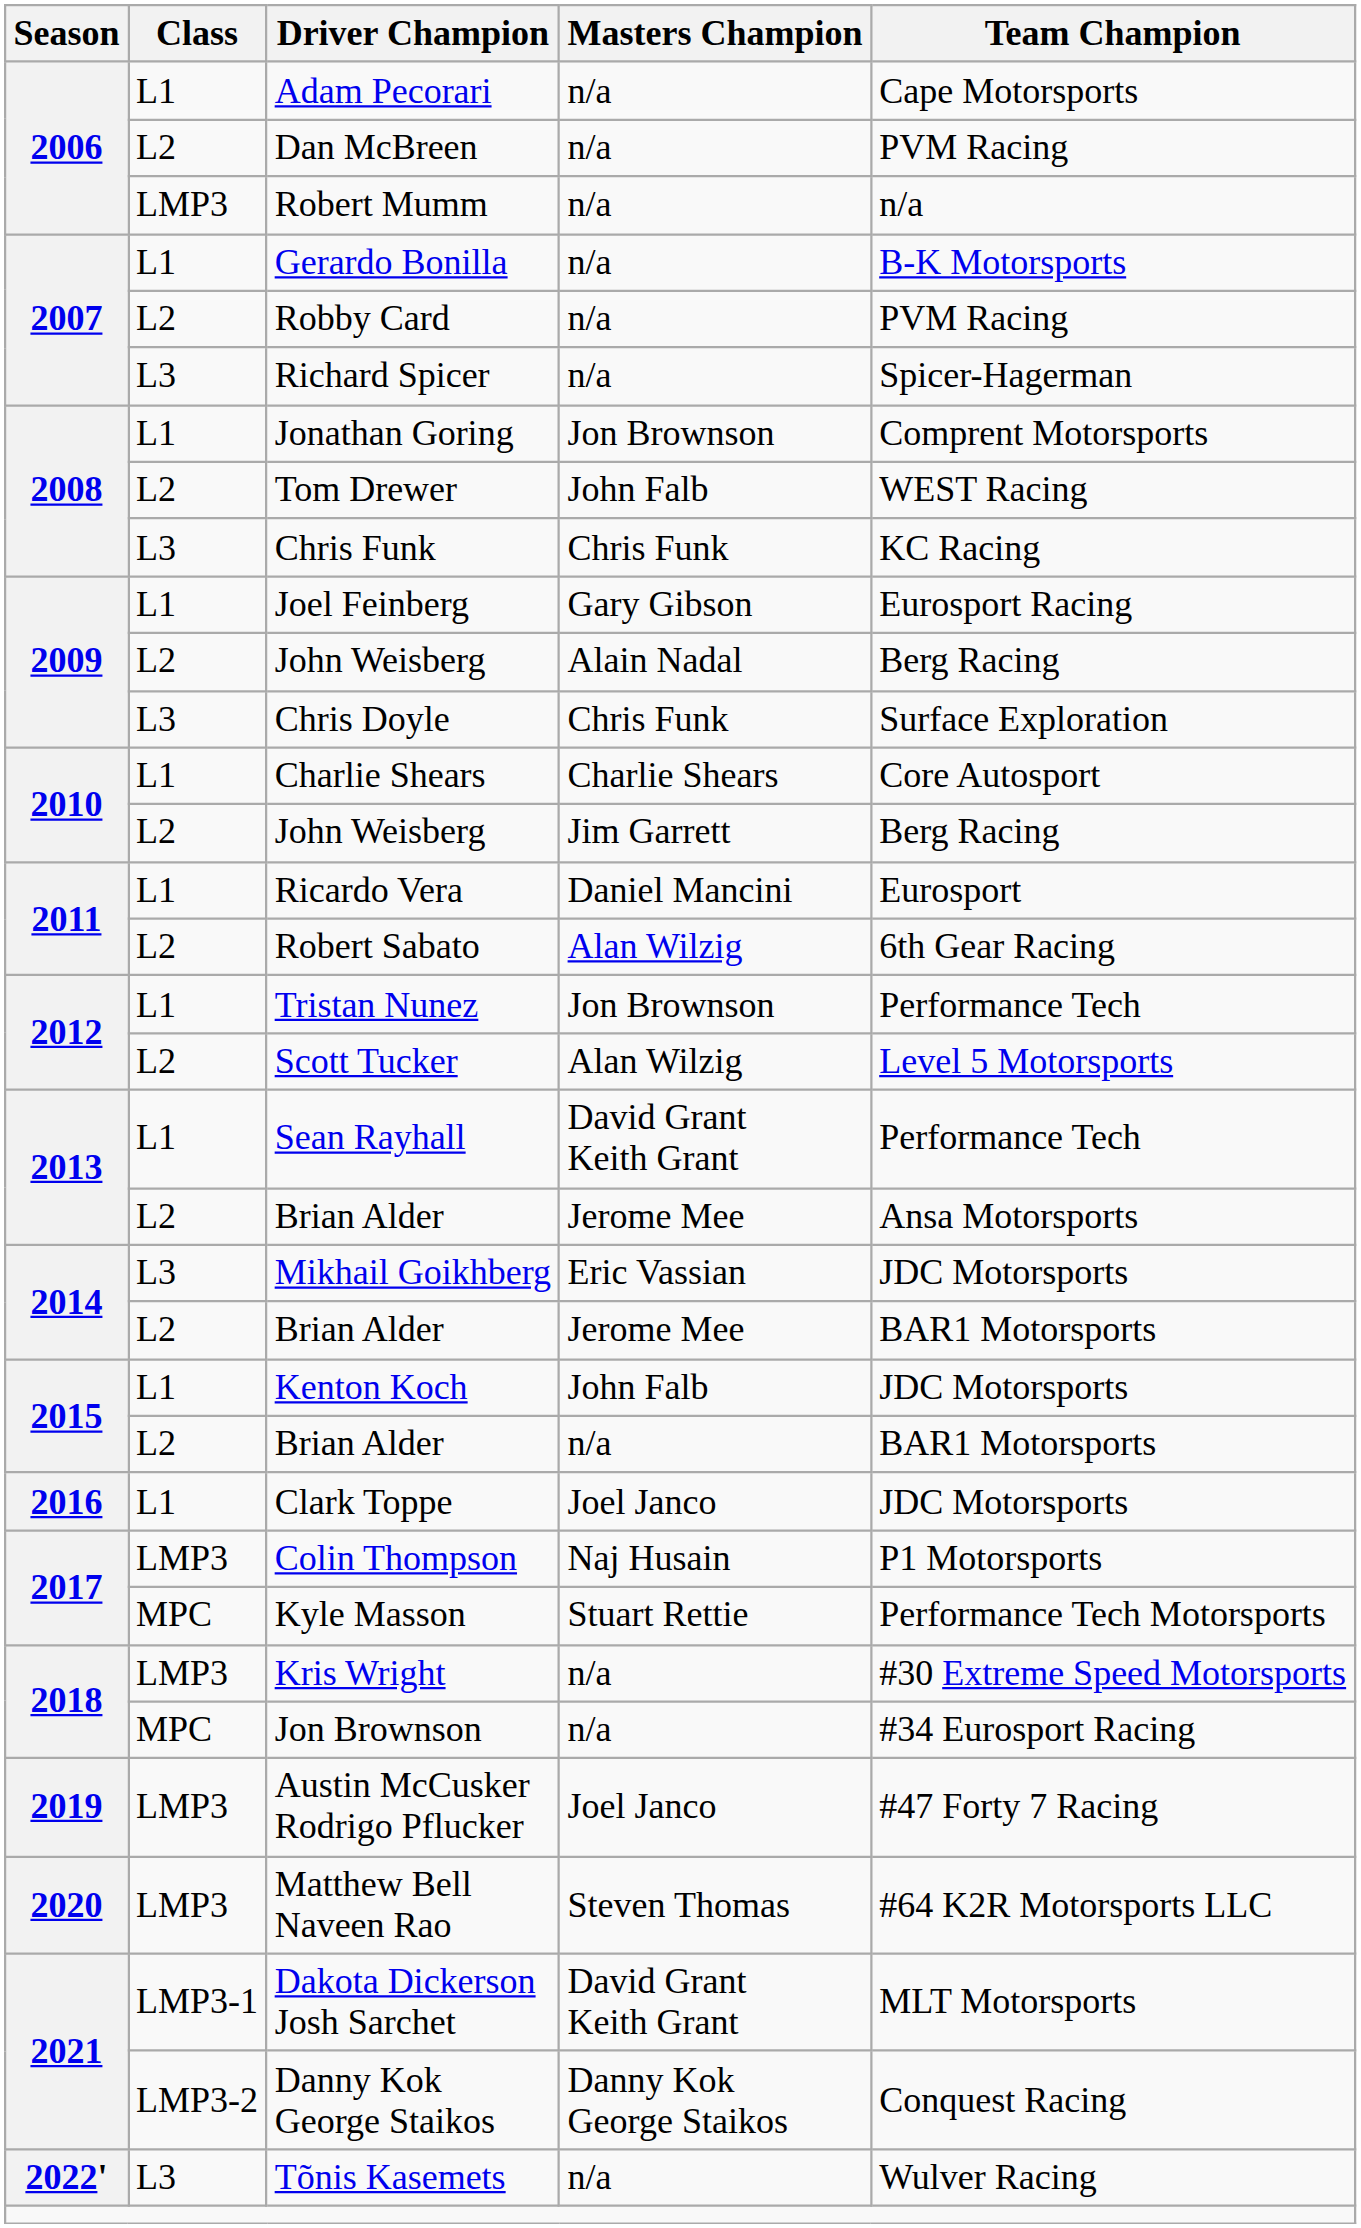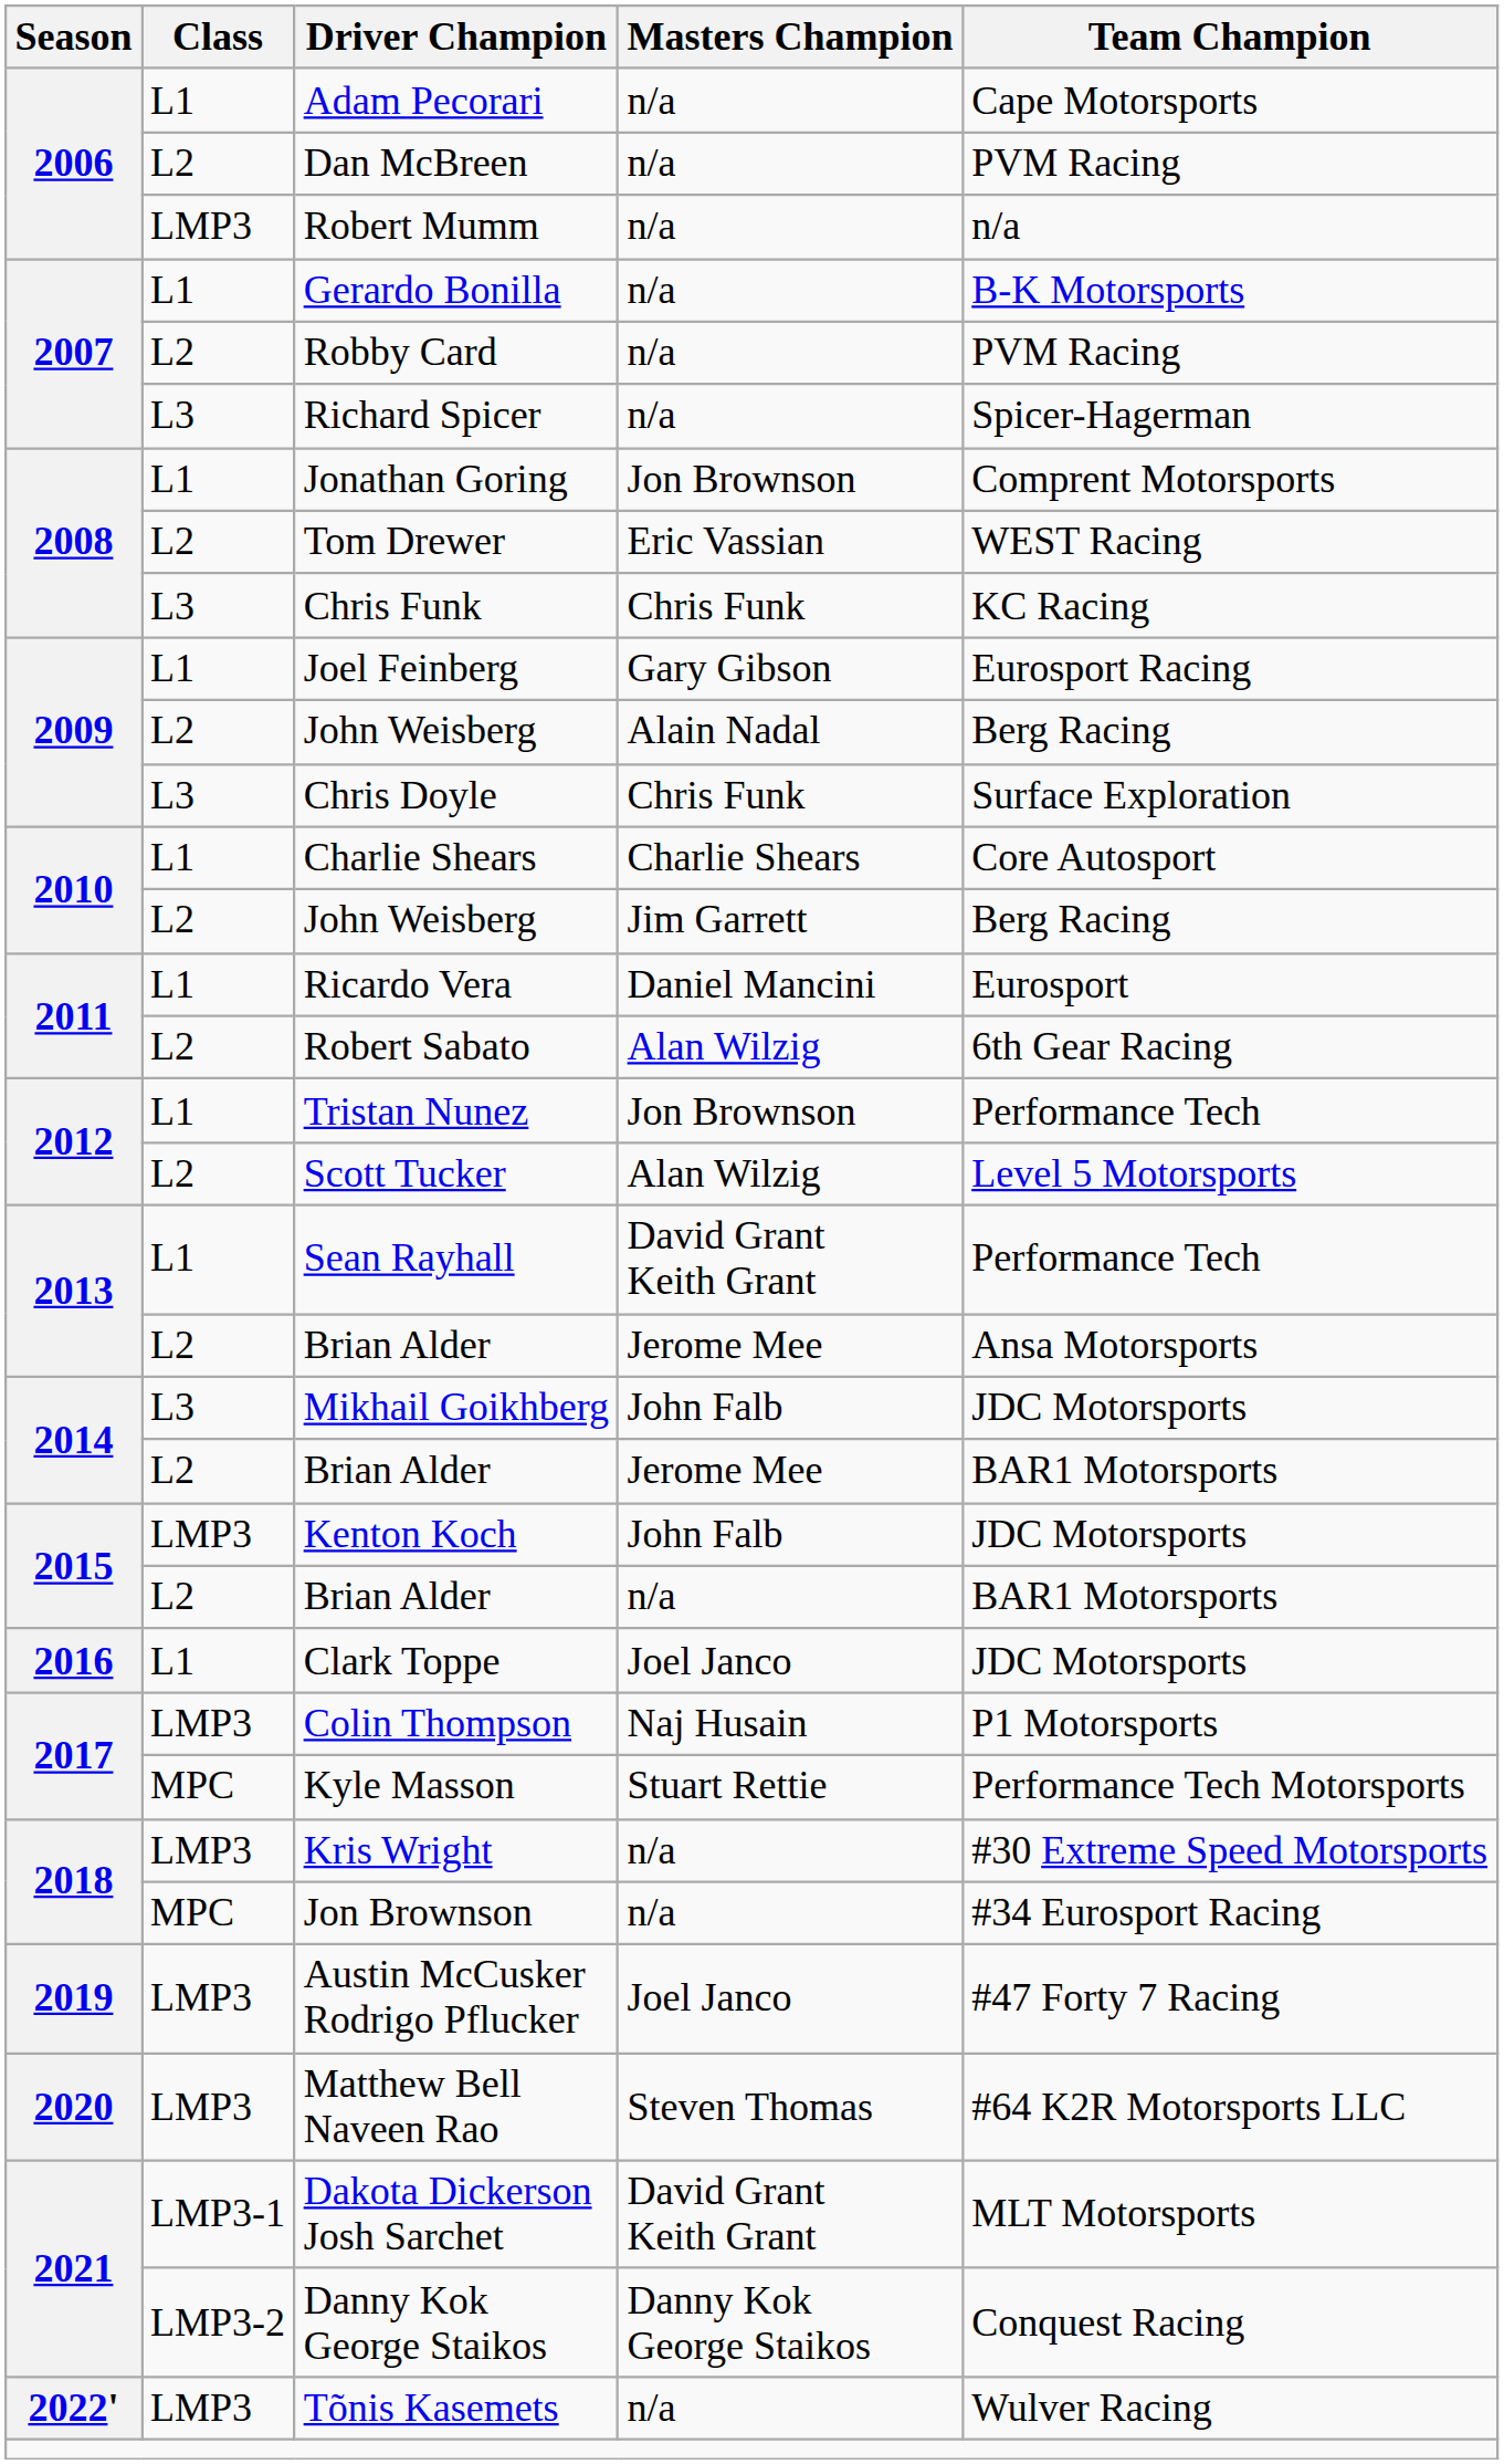 <table class="wikitable">
 <tr>
 <th>Season</th>
 <th>Class</th>
 <th>Driver Champion</th>
 <th>Masters Champion</th>
 <th>Team Champion</th>
 </tr>
 <tr>
 <th rowspan=3><a href='#'>2006</a></th>
 <td>L1</td>
 <td> <a href='#'>Adam Pecorari</a></td>
 <td>n/a</td>
 <td> Cape Motorsports</td>
 </tr>
 <tr>
 <td>L2</td>
 <td> Dan McBreen</td>
 <td>n/a</td>
 <td>PVM Racing</td>
 </tr>
 <tr>
 <td>LMP3</td>
 <td> Robert Mumm</td>
 <td>n/a</td>
 <td>n/a</td>
 </tr>
 <tr>
 <th rowspan=3><a href='#'>2007</a></th>
 <td>L1</td>
 <td> <a href='#'>Gerardo Bonilla</a></td>
 <td>n/a</td>
 <td> <a href='#'>B-K Motorsports</a></td>
 </tr>
 <tr>
 <td>L2</td>
 <td> Robby Card</td>
 <td>n/a</td>
 <td>PVM Racing</td>
 </tr>
 <tr>
 <td>L3</td>
 <td> Richard Spicer</td>
 <td>n/a</td>
 <td> Spicer-Hagerman</td>
 </tr>
 <tr>
 <th rowspan=3><a href='#'>2008</a></th>
 <td>L1</td>
 <td> Jonathan Goring</td>
 <td> Jon Brownson</td>
 <td> Comprent Motorsports</td>
 </tr>
 <tr>
 <td>L2</td>
 <td> Tom Drewer</td>
-<td> John Falb</td>
+<td> Eric Vassian</td>
 <td> WEST Racing</td>
 </tr>
 <tr>
 <td>L3</td>
 <td> Chris Funk</td>
 <td> Chris Funk</td>
 <td>KC Racing</td>
 </tr>
 <tr>
 <th rowspan=3><a href='#'>2009</a></th>
 <td>L1</td>
 <td> Joel Feinberg</td>
 <td> Gary Gibson</td>
 <td> Eurosport Racing</td>
 </tr>
 <tr>
 <td>L2</td>
 <td> John Weisberg</td>
 <td> Alain Nadal</td>
 <td> Berg Racing</td>
 </tr>
 <tr>
 <td>L3</td>
 <td> Chris Doyle</td>
 <td> Chris Funk</td>
 <td>Surface Exploration</td>
 </tr>
 <tr>
 <th rowspan=2><a href='#'>2010</a></th>
 <td>L1</td>
 <td> Charlie Shears</td>
 <td> Charlie Shears</td>
 <td> Core Autosport</td>
 </tr>
 <tr>
 <td>L2</td>
 <td> John Weisberg</td>
 <td> Jim Garrett</td>
 <td> Berg Racing</td>
 </tr>
 <tr>
 <th rowspan=2><a href='#'>2011</a></th>
 <td>L1</td>
 <td> Ricardo Vera</td>
 <td> Daniel Mancini</td>
 <td> Eurosport</td>
 </tr>
 <tr>
 <td>L2</td>
 <td> Robert Sabato</td>
 <td> <a href='#'>Alan Wilzig</a></td>
 <td> 6th Gear Racing</td>
 </tr>
 <tr>
 <th rowspan=2><a href='#'>2012</a></th>
 <td>L1</td>
 <td> <a href='#'>Tristan Nunez</a></td>
 <td> Jon Brownson</td>
 <td> Performance Tech</td>
 </tr>
 <tr>
 <td>L2</td>
 <td> <a href='#'>Scott Tucker</a></td>
 <td> Alan Wilzig</td>
 <td> <a href='#'>Level 5 Motorsports</a></td>
 </tr>
 <tr>
 <th rowspan=2><a href='#'>2013</a></th>
 <td>L1</td>
 <td> <a href='#'>Sean Rayhall</a></td>
 <td> David Grant<br> Keith Grant</td>
 <td> Performance Tech</td>
 </tr>
 <tr>
 <td>L2</td>
 <td> Brian Alder</td>
 <td> Jerome Mee</td>
 <td> Ansa Motorsports</td>
 </tr>
 <tr>
 <th rowspan=2><a href='#'>2014</a></th>
 <td>L3</td>
 <td> <a href='#'>Mikhail Goikhberg</a></td>
-<td> Eric Vassian</td>
+<td> John Falb</td>
 <td> JDC Motorsports</td>
 </tr>
 <tr>
 <td>L2</td>
 <td> Brian Alder</td>
 <td> Jerome Mee</td>
 <td> BAR1 Motorsports</td>
 </tr>
 <tr>
 <th rowspan=2><a href='#'>2015</a></th>
-<td>L1</td>
+<td>LMP3</td>
 <td> <a href='#'>Kenton Koch</a></td>
 <td> John Falb</td>
 <td> JDC Motorsports</td>
 </tr>
 <tr>
 <td>L2</td>
 <td> Brian Alder</td>
 <td>n/a</td>
 <td> BAR1 Motorsports</td>
 </tr>
 <tr>
 <th><a href='#'>2016</a></th>
 <td>L1</td>
 <td> Clark Toppe</td>
 <td> Joel Janco</td>
 <td> JDC Motorsports</td>
 </tr>
 <tr>
 <th rowspan=2><a href='#'>2017</a></th>
 <td>LMP3</td>
 <td> <a href='#'>Colin Thompson</a></td>
 <td> Naj Husain</td>
 <td> P1 Motorsports</td>
 </tr>
 <tr>
 <td>MPC</td>
 <td> Kyle Masson</td>
 <td> Stuart Rettie</td>
 <td> Performance Tech Motorsports</td>
 </tr>
 <tr>
 <th rowspan=2><a href='#'>2018</a></th>
 <td>LMP3</td>
 <td> <a href='#'>Kris Wright</a></td>
 <td>n/a</td>
 <td> #30 <a href='#'>Extreme Speed Motorsports</a></td>
 </tr>
 <tr>
 <td>MPC</td>
 <td> Jon Brownson</td>
 <td>n/a</td>
 <td> #34 Eurosport Racing</td>
 </tr>
 <tr>
 <th><a href='#'>2019</a></th>
 <td>LMP3</td>
 <td> Austin McCusker<br> Rodrigo Pflucker</td>
 <td> Joel Janco</td>
 <td> #47 Forty 7 Racing</td>
 </tr>
 <tr>
 <th><a href='#'>2020</a></th>
 <td>LMP3</td>
 <td> Matthew Bell<br> Naveen Rao</td>
 <td> Steven Thomas</td>
 <td> #64 K2R Motorsports LLC</td>
 </tr>
 <tr>
 <th rowspan=2><a href='#'>2021</a></th>
 <td>LMP3-1</td>
 <td> <a href='#'>Dakota Dickerson</a><br> Josh Sarchet</td>
 <td> David Grant<br> Keith Grant</td>
 <td> MLT Motorsports</td>
 </tr>
 <tr>
 <td>LMP3-2</td>
 <td> Danny Kok<br> George Staikos</td>
 <td> Danny Kok<br> George Staikos</td>
 <td> Conquest Racing</td>
 </tr>
 <tr>
 <th><a href='#'>2022</a>'</th>
-<td>L3</td>
+<td>LMP3</td>
 <td> <a href='#'>Tõnis Kasemets</a></td>
 <td>n/a</td>
 <td> Wulver Racing</td>
 </tr>
 <tr>
 <td colspan=5 align=center></td>
 </tr>
 </table>
